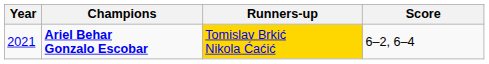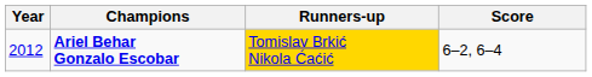 <table class="wikitable">
 <tr>
 <th style="width:40px">Year</th>
 <th style="width:200px">Champions</th>
 <th style="width:200px">Runners-up</th>
 <th style="width:150px" class="unsortable">Score</th>
 </tr>
 <tr>
-<td><a href='#'>2021</a></td>
+<td><a href='#'>2012</a></td>
 <td> <strong><a href='#'>Ariel Behar</a></strong> <br>  <strong><a href='#'>Gonzalo Escobar</a></strong></td>
 <td style="background: gold;"> <a href='#'>Tomislav Brkić</a> <br>  <a href='#'>Nikola Ćaćić</a></td>
 <td>6–2, 6–4</td>
 </tr>
 </table>
